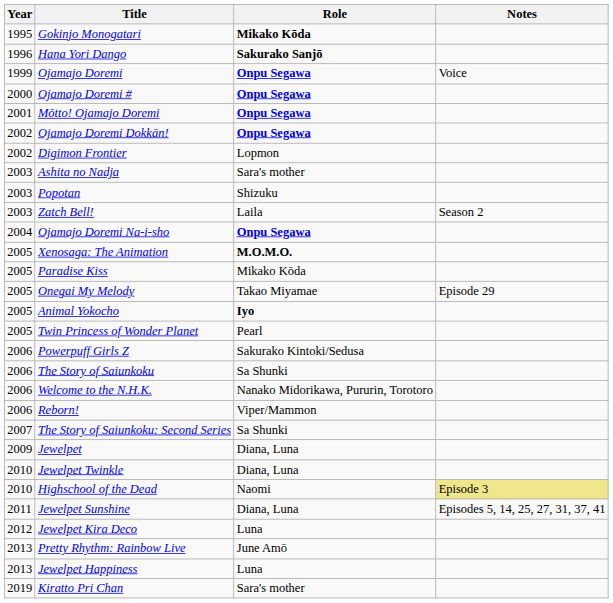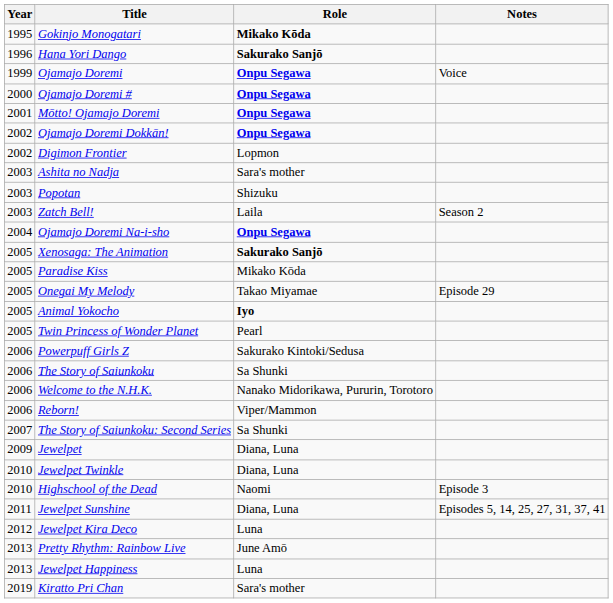 <table class="wikitable sortable">
 <tr>
 <th>Year</th>
 <th>Title</th>
 <th>Role</th>
 <th class="unsortable">Notes</th>
 </tr>
 <tr>
 <td>1995</td>
 <td><em><a href='#'>Gokinjo Monogatari</a></em></td>
 <td><strong>Mikako Kōda</strong></td>
 <td></td>
 </tr>
 <tr>
 <td>1996</td>
 <td><em><a href='#'>Hana Yori Dango</a></em></td>
 <td><strong>Sakurako Sanjō</strong></td>
 <td></td>
 </tr>
 <tr>
 <td>1999</td>
 <td><em><a href='#'>Ojamajo Doremi</a></em></td>
 <td><strong><a href='#'>Onpu Segawa</a></strong></td>
 <td>Voice</td>
 </tr>
 <tr>
 <td>2000</td>
 <td><em><a href='#'>Ojamajo Doremi #</a></em></td>
 <td><strong><a href='#'>Onpu Segawa</a></strong></td>
 <td></td>
 </tr>
 <tr>
 <td>2001</td>
 <td><em><a href='#'>Mōtto! Ojamajo Doremi</a></em></td>
 <td><strong><a href='#'>Onpu Segawa</a></strong></td>
 <td></td>
 </tr>
 <tr>
 <td>2002</td>
 <td><em><a href='#'>Ojamajo Doremi Dokkān!</a></em></td>
 <td><strong><a href='#'>Onpu Segawa</a></strong></td>
 <td></td>
 </tr>
 <tr>
 <td>2002</td>
 <td><em><a href='#'>Digimon Frontier</a></em></td>
 <td>Lopmon</td>
 <td></td>
 </tr>
 <tr>
 <td>2003</td>
 <td><em><a href='#'>Ashita no Nadja</a></em></td>
 <td>Sara's mother</td>
 <td></td>
 </tr>
 <tr>
 <td>2003</td>
 <td><em><a href='#'>Popotan</a></em></td>
 <td>Shizuku</td>
 <td></td>
 </tr>
 <tr>
 <td>2003</td>
 <td><em><a href='#'>Zatch Bell!</a></em></td>
 <td>Laila</td>
 <td>Season 2</td>
 </tr>
 <tr>
 <td>2004</td>
 <td><em><a href='#'>Ojamajo Doremi Na-i-sho</a></em></td>
 <td><strong><a href='#'>Onpu Segawa</a></strong></td>
 <td></td>
 </tr>
 <tr>
 <td>2005</td>
 <td><em><a href='#'>Xenosaga: The Animation</a></em></td>
-<td><strong>M.O.M.O.</strong></td>
+<td><strong>Sakurako Sanjō</strong></td>
 <td></td>
 </tr>
 <tr>
 <td>2005</td>
 <td><em><a href='#'>Paradise Kiss</a></em></td>
 <td>Mikako Kōda</td>
 <td></td>
 </tr>
 <tr>
 <td>2005</td>
 <td><em><a href='#'>Onegai My Melody</a></em></td>
 <td>Takao Miyamae</td>
 <td>Episode 29</td>
 </tr>
 <tr>
 <td>2005</td>
 <td><em><a href='#'>Animal Yokocho</a></em></td>
 <td><strong>Iyo</strong></td>
 <td></td>
 </tr>
 <tr>
 <td>2005</td>
 <td><em><a href='#'>Twin Princess of Wonder Planet</a></em></td>
 <td>Pearl</td>
 <td></td>
 </tr>
 <tr>
 <td>2006</td>
 <td><em><a href='#'>Powerpuff Girls Z</a></em></td>
 <td>Sakurako Kintoki/Sedusa</td>
 <td></td>
 </tr>
 <tr>
 <td>2006</td>
 <td><em><a href='#'>The Story of Saiunkoku</a></em></td>
 <td>Sa Shunki</td>
 <td></td>
 </tr>
 <tr>
 <td>2006</td>
 <td><em><a href='#'>Welcome to the N.H.K.</a></em></td>
 <td>Nanako Midorikawa, Pururin, Torotoro</td>
 <td></td>
 </tr>
 <tr>
 <td>2006</td>
 <td><em><a href='#'>Reborn!</a></em></td>
 <td>Viper/Mammon</td>
 <td></td>
 </tr>
 <tr>
 <td>2007</td>
 <td><em><a href='#'>The Story of Saiunkoku: Second Series</a></em></td>
 <td>Sa Shunki</td>
 <td></td>
 </tr>
 <tr>
 <td>2009</td>
 <td><em><a href='#'>Jewelpet</a></em></td>
 <td>Diana, Luna</td>
 <td></td>
 </tr>
 <tr>
 <td>2010</td>
 <td><em><a href='#'>Jewelpet Twinkle</a></em></td>
 <td>Diana, Luna</td>
 <td></td>
 </tr>
 <tr>
 <td>2010</td>
 <td><em><a href='#'>Highschool of the Dead</a></em></td>
 <td>Naomi</td>
-<td style="background: khaki;">Episode 3</td>
+<td>Episode 3</td>
 </tr>
 <tr>
 <td>2011</td>
 <td><em><a href='#'>Jewelpet Sunshine</a></em></td>
 <td>Diana, Luna</td>
 <td>Episodes 5, 14, 25, 27, 31, 37, 41</td>
 </tr>
 <tr>
 <td>2012</td>
 <td><em><a href='#'>Jewelpet Kira Deco</a></em></td>
 <td>Luna</td>
 <td></td>
 </tr>
 <tr>
 <td>2013</td>
 <td><em><a href='#'>Pretty Rhythm: Rainbow Live</a></em></td>
 <td>June Amō</td>
 <td></td>
 </tr>
 <tr>
 <td>2013</td>
 <td><em><a href='#'>Jewelpet Happiness</a></em></td>
 <td>Luna</td>
 <td></td>
 </tr>
 <tr>
 <td>2019</td>
 <td><em><a href='#'>Kiratto Pri Chan</a></em></td>
 <td>Sara's mother</td>
 <td></td>
 </tr>
 </table>
